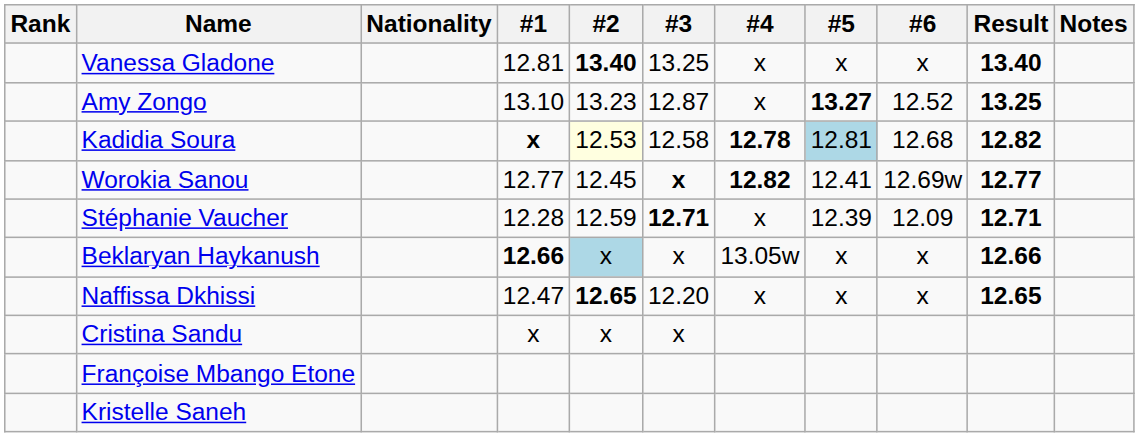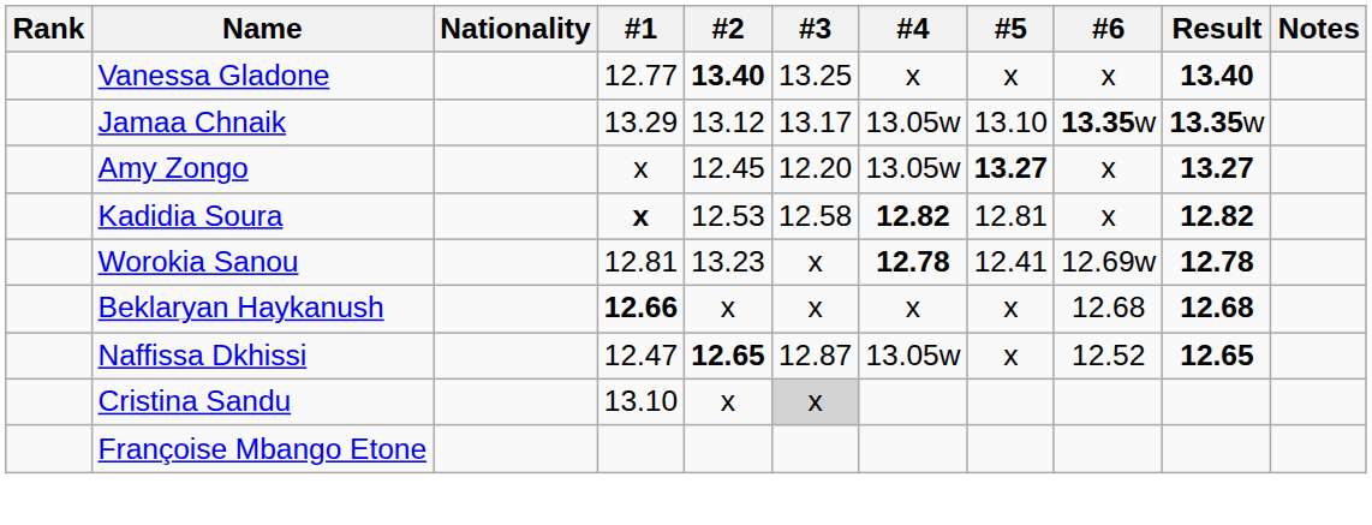 <table class="wikitable sortable" style="text-align:center">
 <tr>
 <th>Rank</th>
 <th>Name</th>
 <th>Nationality</th>
 <th>#1</th>
 <th>#2</th>
 <th>#3</th>
 <th>#4</th>
 <th>#5</th>
 <th>#6</th>
 <th>Result</th>
 <th>Notes</th>
 </tr>
 <tr>
 <td></td>
 <td align=left><a href='#'>Vanessa Gladone</a></td>
 <td align=left></td>
-<td>12.81</td>
+<td>12.77</td>
 <td><strong>13.40</strong></td>
 <td>13.25</td>
 <td>x</td>
 <td>x</td>
 <td>x</td>
 <td><strong>13.40</strong></td>
 <td></td>
 </tr>
 <tr>
 <td></td>
+<td align=left><a href='#'>Jamaa Chnaik</a></td>
+<td align=left></td>
+<td>13.29</td>
+<td>13.12</td>
+<td>13.17</td>
+<td>13.05w</td>
+<td>13.10</td>
+<td><strong>13.35</strong>w</td>
+<td><strong>13.35</strong>w</td>
+<td></td>
+</tr>
+<tr>
+<td></td>
 <td align=left><a href='#'>Amy Zongo</a></td>
 <td align=left></td>
-<td>13.10</td>
-<td>13.23</td>
-<td>12.87</td>
+<td>x</td>
+<td>12.45</td>
+<td>12.20</td>
+<td>13.05w</td>
+<td><strong>13.27</strong></td>
 <td>x</td>
 <td><strong>13.27</strong></td>
-<td>12.52</td>
-<td><strong>13.25</strong></td>
 <td></td>
 </tr>
 <tr>
 <td></td>
 <td align=left><a href='#'>Kadidia Soura</a></td>
 <td align=left></td>
 <td><strong>x</strong></td>
-<td style="background: lightyellow;">12.53</td>
+<td>12.53</td>
 <td>12.58</td>
-<td><strong>12.78</strong></td>
-<td style="background: lightblue;">12.81</td>
-<td>12.68</td>
+<td><strong>12.82</strong></td>
+<td>12.81</td>
+<td>x</td>
 <td><strong>12.82</strong></td>
 <td></td>
 </tr>
 <tr>
 <td></td>
 <td align=left><a href='#'>Worokia Sanou</a></td>
 <td align=left></td>
-<td>12.77</td>
-<td>12.45</td>
-<td><strong>x</strong></td>
-<td><strong>12.82</strong></td>
+<td>12.81</td>
+<td>13.23</td>
+<td>x</td>
+<td><strong>12.78</strong></td>
 <td>12.41</td>
 <td>12.69w</td>
-<td><strong>12.77</strong></td>
-<td></td>
-</tr>
-<tr>
-<td></td>
-<td align=left><a href='#'>Stéphanie Vaucher</a></td>
-<td align=left></td>
-<td>12.28</td>
-<td>12.59</td>
-<td><strong>12.71</strong></td>
-<td>x</td>
-<td>12.39</td>
-<td>12.09</td>
-<td><strong>12.71</strong></td>
+<td><strong>12.78</strong></td>
 <td></td>
 </tr>
 <tr>
 <td></td>
 <td align=left><a href='#'>Beklaryan Haykanush</a></td>
 <td align=left></td>
 <td><strong>12.66</strong></td>
-<td style="background: lightblue;">x</td>
-<td>x</td>
-<td>13.05w</td>
 <td>x</td>
 <td>x</td>
-<td><strong>12.66</strong></td>
+<td>x</td>
+<td>x</td>
+<td>12.68</td>
+<td><strong>12.68</strong></td>
 <td></td>
 </tr>
 <tr>
 <td></td>
 <td align=left><a href='#'>Naffissa Dkhissi</a></td>
 <td align=left></td>
 <td>12.47</td>
 <td><strong>12.65</strong></td>
-<td>12.20</td>
+<td>12.87</td>
+<td>13.05w</td>
 <td>x</td>
-<td>x</td>
-<td>x</td>
+<td>12.52</td>
 <td><strong>12.65</strong></td>
 <td></td>
 </tr>
 <tr>
 <td></td>
 <td align=left><a href='#'>Cristina Sandu</a></td>
 <td align=left></td>
+<td>13.10</td>
 <td>x</td>
-<td>x</td>
-<td>x</td>
+<td style="background: lightgrey;">x</td>
 <td></td>
 <td></td>
 <td></td>
 <td><strong></strong></td>
 <td></td>
 </tr>
 <tr>
 <td></td>
 <td align=left><a href='#'>Françoise Mbango Etone</a></td>
 <td align=left></td>
 <td></td>
 <td></td>
 <td></td>
 <td></td>
 <td></td>
 <td></td>
 <td><strong></strong></td>
 <td></td>
 </tr>
-<tr>
-<td></td>
-<td align=left><a href='#'>Kristelle Saneh</a></td>
-<td align=left></td>
-<td></td>
-<td></td>
-<td></td>
-<td></td>
-<td></td>
-<td></td>
-<td><strong></strong></td>
-<td></td>
-</tr>
 </table>
